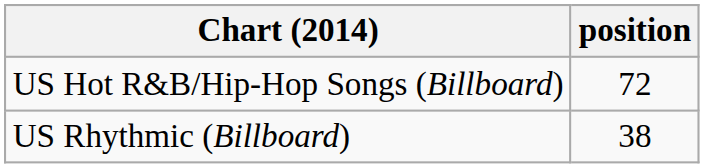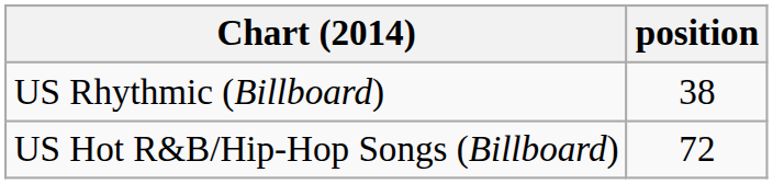 <table class="wikitable">
 <tr>
 <th>Chart (2014)</th>
 <th>position</th>
 </tr>
 <tr>
+<td>US Rhythmic (<em>Billboard</em>)</td>
+<td style="text-align:center;">38</td>
+</tr>
+<tr>
 <td>US Hot R&B/Hip-Hop Songs (<em>Billboard</em>)</td>
 <td style="text-align:center;">72</td>
 </tr>
-<tr>
-<td>US Rhythmic (<em>Billboard</em>)</td>
-<td style="text-align:center;">38</td>
-</tr>
 </table>
